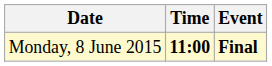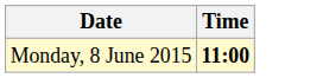 <table class ="wikitable">
 <tr>
 <th>Date</th>
 <th>Time</th>
-<th>Event</th>
 </tr>
 <tr style="background-color:lemonchiffon;">
 <td>Monday, 8 June 2015</td>
 <td><strong>11:00</strong></td>
-<td><strong>Final</strong></td>
 </tr>
 </table>
